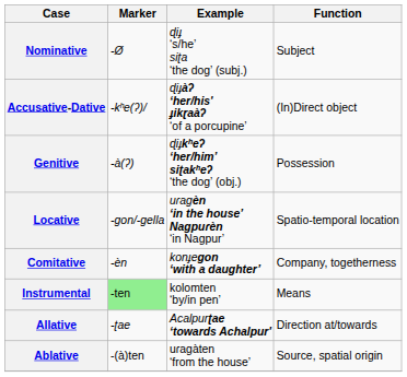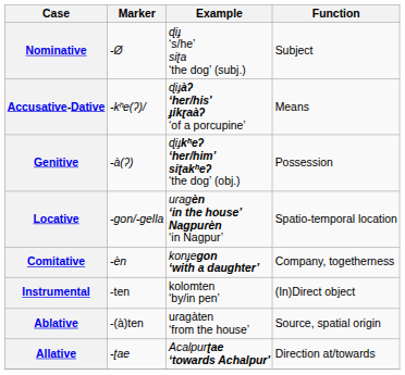 <table class="wikitable">
 <tr>
 <th>Case</th>
 <th>Marker</th>
 <th>Example</th>
 <th>Function</th>
 </tr>
 <tr>
 <th><a href='#'>Nominative</a></th>
 <td><em>-Ø</em></td>
 <td><em>ɖiɟ</em><br>‘s/he’<br><em>siʈa</em><br>‘the dog’ (subj.)</td>
 <td>Subject</td>
 </tr>
 <tr>
 <th><a href='#'>Accusative</a>-<a href='#'>Dative</a></th>
 <td><em>-kʰe(ʔ)/</em></td>
 <td><em>ɖiɟ<strong>àʔ<strong><em><br>‘her/his'<br></em>ɟikɽa</strong>àʔ</em></strong><br>‘of a porcupine’</td>
-<td>(In)Direct object</td>
+<td>Means</td>
 </tr>
 <tr>
 <th><a href='#'>Genitive</a></th>
 <td><em>-à(ʔ)</em></td>
 <td><em>ɖiɟ<strong>kʰeʔ<strong><em><br>‘her/him’<br></em>siʈa</strong>kʰeʔ</em></strong><br>‘the dog’ (obj.)</td>
 <td>Possession</td>
 </tr>
 <tr>
 <th><a href='#'>Locative</a></th>
 <td><em>-gon/-gella</em></td>
 <td><em>uɾag<strong>èn<strong><em><br>‘in the house’<br></em>Nagpuɾ</strong>èn</em></strong><br>‘in Nagpur’</td>
 <td>Spatio-temporal location</td>
 </tr>
 <tr>
 <th><a href='#'>Comitative</a></th>
 <td><em>-èn</em></td>
 <td><em>konɟe<strong>gon<strong><em><br>‘with a daughter’</td>
 <td>Company, togetherness</td>
 </tr>
 <tr>
 <th><a href='#'>Instrumental</a></th>
-<td style="background: lightgreen;"></em>-ten<em></td>
+<td></em>-ten<em></td>
 <td></em>kolom</strong>ten</em></strong><br>‘by/in pen’</td>
-<td>Means</td>
+<td>(In)Direct object</td>
+</tr>
+<tr>
+<th><a href='#'>Ablative</a></th>
+<td></em>-(à)ten<em></td>
+<td></em>uɾag</strong>àten</em></strong><br>‘from the house’</td>
+<td>Source, spatial origin</td>
 </tr>
 <tr>
 <th><a href='#'>Allative</a></th>
 <td><em>-ʈae</em></td>
 <td><em>Acalpur<strong>ʈae<strong><em><br>‘towards Achalpur'</td>
 <td>Direction at/towards</td>
 </tr>
 <tr>
-<th><a href='#'>Ablative</a></th>
-<td></em>-(à)ten<em></td>
-<td></em>uɾag</strong>àten</em></strong><br>‘from the house’</td>
-<td>Source, spatial origin</td>
-</tr>
-<tr>
 </tr>
 </table>
